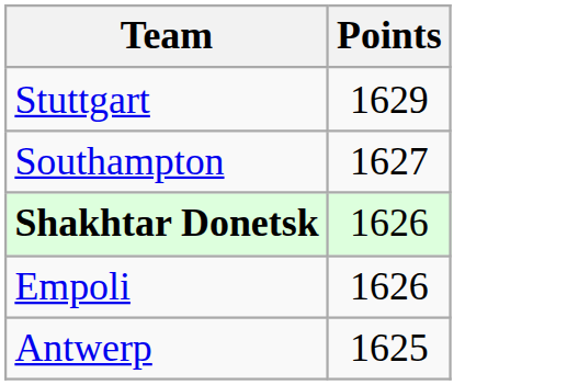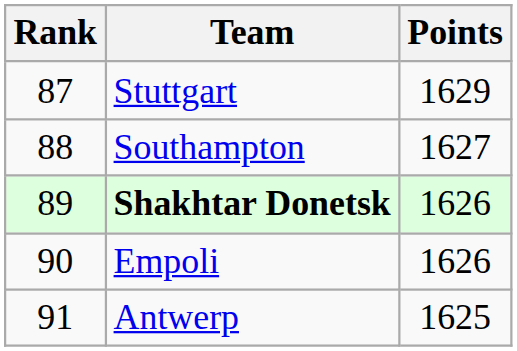 <table class="wikitable" style="text-align: center;">
 <tr>
+<th>Rank</th>
 <th>Team</th>
 <th>Points</th>
 </tr>
 <tr>
+<td>87</td>
 <td align=left> <a href='#'>Stuttgart</a></td>
 <td>1629</td>
 </tr>
 <tr>
+<td>88</td>
 <td align=left> <a href='#'>Southampton</a></td>
 <td>1627</td>
 </tr>
 <tr bgcolor="#ddffdd">
+<td>89</td>
 <td align=left> <strong>Shakhtar Donetsk</strong></td>
 <td>1626</td>
 </tr>
 <tr>
+<td>90</td>
 <td align=left> <a href='#'>Empoli</a></td>
 <td>1626</td>
 </tr>
 <tr>
+<td>91</td>
 <td align=left> <a href='#'>Antwerp</a></td>
 <td>1625</td>
 </tr>
 </table>
